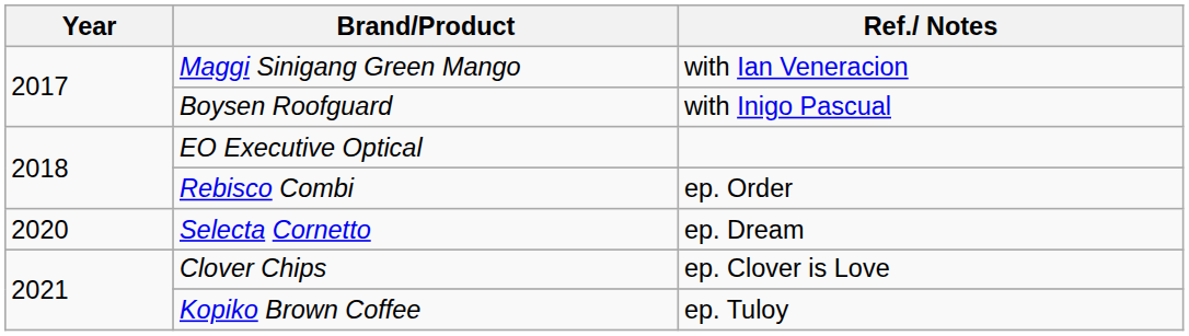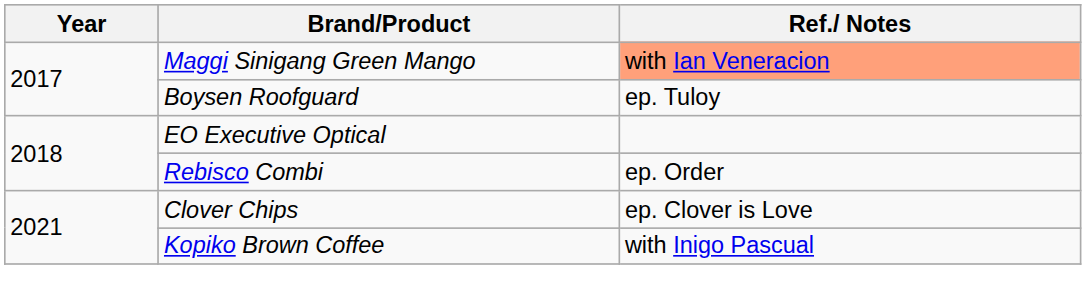 <table class="wikitable" style="font-size:90%">
 <tr>
 <th scope="col" width="10%">Year</th>
 <th scope="col" width="30%">Brand/Product</th>
 <th scope="col" width="30%">Ref./ Notes</th>
 </tr>
 <tr>
 <td rowspan=2>2017</td>
 <td><em><a href='#'>Maggi</a> Sinigang Green Mango</em></td>
-<td>with <a href='#'>Ian Veneracion</a></td>
+<td style="background: lightsalmon;">with <a href='#'>Ian Veneracion</a></td>
 </tr>
 <tr>
 <td><em>Boysen Roofguard</em></td>
-<td>with <a href='#'>Inigo Pascual</a></td>
+<td>ep. Tuloy</td>
 </tr>
 <tr>
 <td rowspan=2>2018</td>
 <td><em>EO Executive Optical</em></td>
 <td></td>
 </tr>
 <tr>
 <td><em><a href='#'>Rebisco</a> Combi</em></td>
 <td>ep. Order</td>
 </tr>
 <tr>
-<td>2020</td>
-<td><em><a href='#'>Selecta</a> <a href='#'>Cornetto</a></em></td>
-<td>ep. Dream</td>
-</tr>
-<tr>
 <td rowspan=2>2021</td>
 <td><em>Clover Chips</em></td>
 <td>ep. Clover is Love</td>
 </tr>
 <tr>
 <td><em><a href='#'>Kopiko</a> Brown Coffee</em></td>
-<td>ep. Tuloy</td>
+<td>with <a href='#'>Inigo Pascual</a></td>
 </tr>
 </table>
